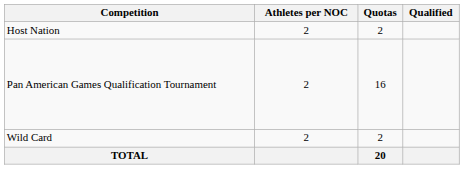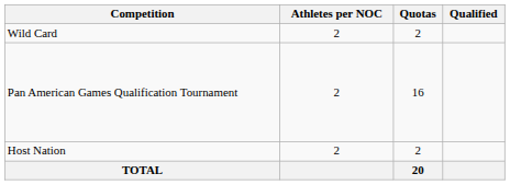 <table class = "wikitable" width=670>
 <tr>
 <th>Competition</th>
 <th>Athletes per NOC</th>
 <th>Quotas</th>
 <th>Qualified</th>
 </tr>
 <tr>
-<td>Host Nation</td>
+<td>Wild Card</td>
 <td align="center">2</td>
 <td align="center">2</td>
 <td></td>
 </tr>
 <tr>
 <td>Pan American Games Qualification Tournament</td>
 <td align="center">2</td>
 <td align="center">16</td>
 <td><br><br><br><br><br><br><br></td>
 </tr>
 <tr>
-<td>Wild Card</td>
+<td>Host Nation</td>
 <td align="center">2</td>
 <td align="center">2</td>
 <td></td>
 </tr>
 <tr>
 <th>TOTAL</th>
 <th></th>
 <th>20</th>
 <th></th>
 </tr>
 </table>
